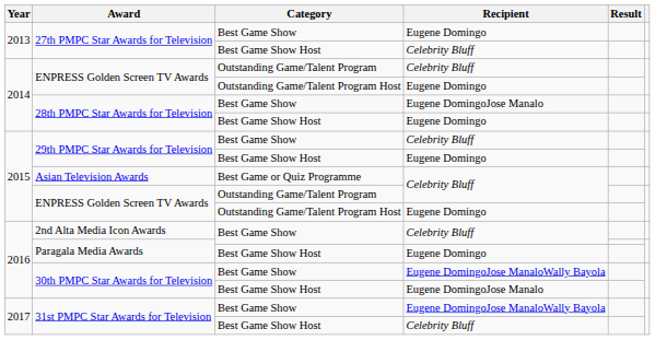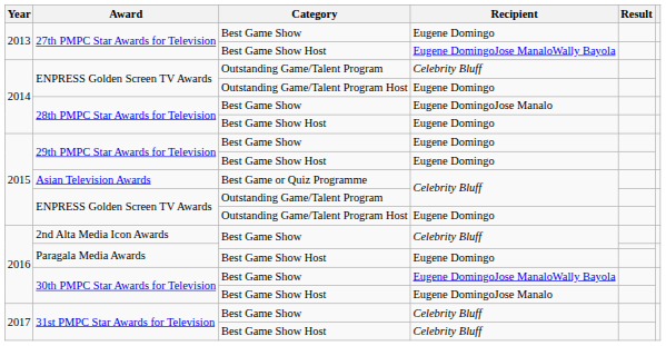 <table class="wikitable">
 <tr>
 <th>Year</th>
 <th>Award</th>
 <th>Category</th>
 <th>Recipient</th>
 <th>Result</th>
 <th></th>
 </tr>
 <tr>
 <td rowspan=2>2013</td>
 <td rowspan=2><a href='#'>27th PMPC Star Awards for Television</a></td>
 <td>Best Game Show</td>
 <td>Eugene Domingo</td>
 <td></td>
 <td></td>
 </tr>
 <tr>
 <td>Best Game Show Host</td>
-<td><em>Celebrity Bluff</em></td>
+<td><a href='#'>Eugene Domingo</a><a href='#'>Jose Manalo</a><a href='#'>Wally Bayola</a></td>
 <td></td>
 <td></td>
 </tr>
 <tr>
 <td rowspan=4>2014</td>
 <td rowspan=2>ENPRESS Golden Screen TV Awards</td>
 <td>Outstanding Game/Talent Program</td>
 <td><em>Celebrity Bluff</em></td>
 <td></td>
 <td rowspan=2></td>
 </tr>
 <tr>
 <td>Outstanding Game/Talent Program Host</td>
 <td>Eugene Domingo</td>
 <td></td>
 </tr>
 <tr>
 <td rowspan=2><a href='#'>28th PMPC Star Awards for Television</a></td>
 <td>Best Game Show</td>
 <td>Eugene DomingoJose Manalo</td>
 <td></td>
 <td></td>
 </tr>
 <tr>
 <td>Best Game Show Host</td>
 <td>Eugene Domingo</td>
 <td></td>
 <td></td>
 </tr>
 <tr>
 <td rowspan=5>2015</td>
 <td rowspan=2><a href='#'>29th PMPC Star Awards for Television</a></td>
 <td>Best Game Show</td>
-<td><em>Celebrity Bluff</em></td>
+<td>Eugene Domingo</td>
 <td></td>
 <td rowspan=2></td>
 </tr>
 <tr>
 <td>Best Game Show Host</td>
 <td>Eugene Domingo</td>
 <td></td>
 </tr>
 <tr>
 <td><a href='#'>Asian Television Awards</a></td>
 <td>Best Game or Quiz Programme</td>
 <td rowspan=2><em>Celebrity Bluff</em></td>
 <td></td>
 <td></td>
 </tr>
 <tr>
 <td rowspan=2>ENPRESS Golden Screen TV Awards</td>
 <td>Outstanding Game/Talent Program</td>
 <td></td>
 <td rowspan=2></td>
 </tr>
 <tr>
 <td>Outstanding Game/Talent Program Host</td>
 <td>Eugene Domingo</td>
 <td></td>
 </tr>
 <tr>
 <td rowspan=5>2016</td>
 <td>2nd Alta Media Icon Awards</td>
 <td rowspan=2>Best Game Show</td>
 <td rowspan=2><em>Celebrity Bluff</em></td>
 <td></td>
 <td></td>
 </tr>
 <tr>
 <td rowspan=2>Paragala Media Awards</td>
 <td></td>
 <td rowspan=2></td>
 </tr>
 <tr>
 <td>Best Game Show Host</td>
 <td>Eugene Domingo</td>
 <td></td>
 </tr>
 <tr>
 <td rowspan=2><a href='#'>30th PMPC Star Awards for Television</a></td>
 <td>Best Game Show</td>
 <td><a href='#'>Eugene Domingo</a><a href='#'>Jose Manalo</a><a href='#'>Wally Bayola</a></td>
 <td></td>
 <td rowspan=2></td>
 </tr>
 <tr>
 <td>Best Game Show Host</td>
 <td>Eugene DomingoJose Manalo</td>
 <td></td>
 </tr>
 <tr>
 <td rowspan=2>2017</td>
 <td rowspan=2><a href='#'>31st PMPC Star Awards for Television</a></td>
 <td>Best Game Show</td>
-<td><a href='#'>Eugene Domingo</a><a href='#'>Jose Manalo</a><a href='#'>Wally Bayola</a></td>
+<td><em>Celebrity Bluff</em></td>
 <td></td>
 <td rowspan=2></td>
 </tr>
 <tr>
 <td>Best Game Show Host</td>
 <td><em>Celebrity Bluff</em></td>
 <td></td>
 </tr>
 </table>
